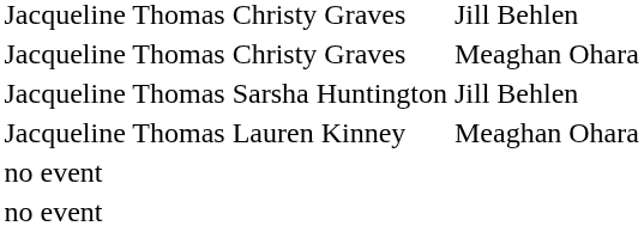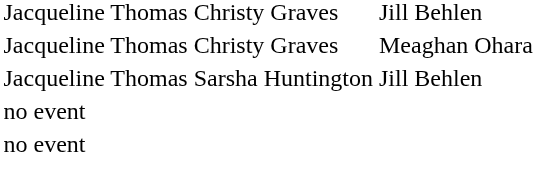 <table>
 <tr>
 <td></td>
 <td>Jacqueline Thomas</td>
 <td>Christy Graves</td>
 <td>Jill Behlen</td>
 </tr>
 <tr>
 <td></td>
 <td>Jacqueline Thomas</td>
 <td>Christy Graves</td>
 <td>Meaghan Ohara</td>
 </tr>
 <tr>
 <td></td>
 <td>Jacqueline Thomas</td>
 <td>Sarsha Huntington</td>
 <td>Jill Behlen</td>
 </tr>
 <tr>
 <td></td>
-<td>Jacqueline Thomas</td>
-<td>Lauren Kinney</td>
-<td>Meaghan Ohara</td>
-</tr>
-<tr>
-<td></td>
 <td>no event</td>
 <td></td>
 <td></td>
 </tr>
 <tr>
 <td></td>
 <td>no event</td>
 <td></td>
 <td></td>
 </tr>
 <tr>
 </tr>
 </table>
